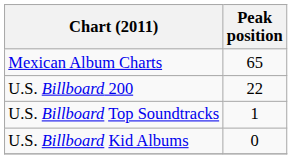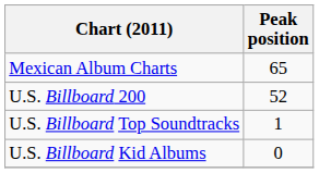 <table class="wikitable sortable">
 <tr>
 <th>Chart (2011)</th>
 <th>Peak<br>position</th>
 </tr>
 <tr>
 <td><a href='#'>Mexican Album Charts</a></td>
 <td align=center>65</td>
 </tr>
 <tr>
 <td>U.S. <a href='#'><em>Billboard</em> 200</a></td>
-<td align=center>22</td>
+<td align=center>52</td>
 </tr>
 <tr>
 <td>U.S. <a href='#'><em>Billboard</em></a> <a href='#'>Top Soundtracks</a></td>
 <td align=center>1</td>
 </tr>
 <tr>
 <td>U.S. <a href='#'><em>Billboard</em></a> <a href='#'>Kid Albums</a></td>
 <td align=center>0</td>
 </tr>
 <tr>
 </tr>
 </table>
